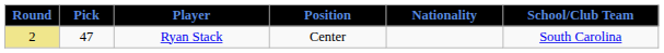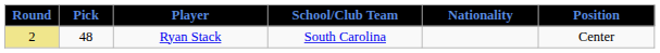 <table class="wikitable sortable sortable">
 <tr>
 <th style="background:#000; color:#5787dc; width:7%;">Round</th>
 <th style="background:#000; color:#5787dc; width:7%;">Pick</th>
 <th style="background:#000; color:#5787dc; width:20%;">Player</th>
+<th style="background:#000; color:#5787dc; width:20%;">School/Club Team</th>
+<th style="background:#000; color:#5787dc; width:15%;">Nationality</th>
 <th style="background:#000; color:#5787dc; width:15%;">Position</th>
-<th style="background:#000; color:#5787dc; width:15%;">Nationality</th>
-<th style="background:#000; color:#5787dc; width:20%;">School/Club Team</th>
 </tr>
 <tr style="text-align:center;">
 <td style="background: khaki;">2</td>
-<td>47</td>
+<td>48</td>
 <td><a href='#'>Ryan Stack</a></td>
+<td><a href='#'>South Carolina</a></td>
+<td></td>
 <td>Center</td>
-<td></td>
-<td><a href='#'>South Carolina</a></td>
 </tr>
 </table>
